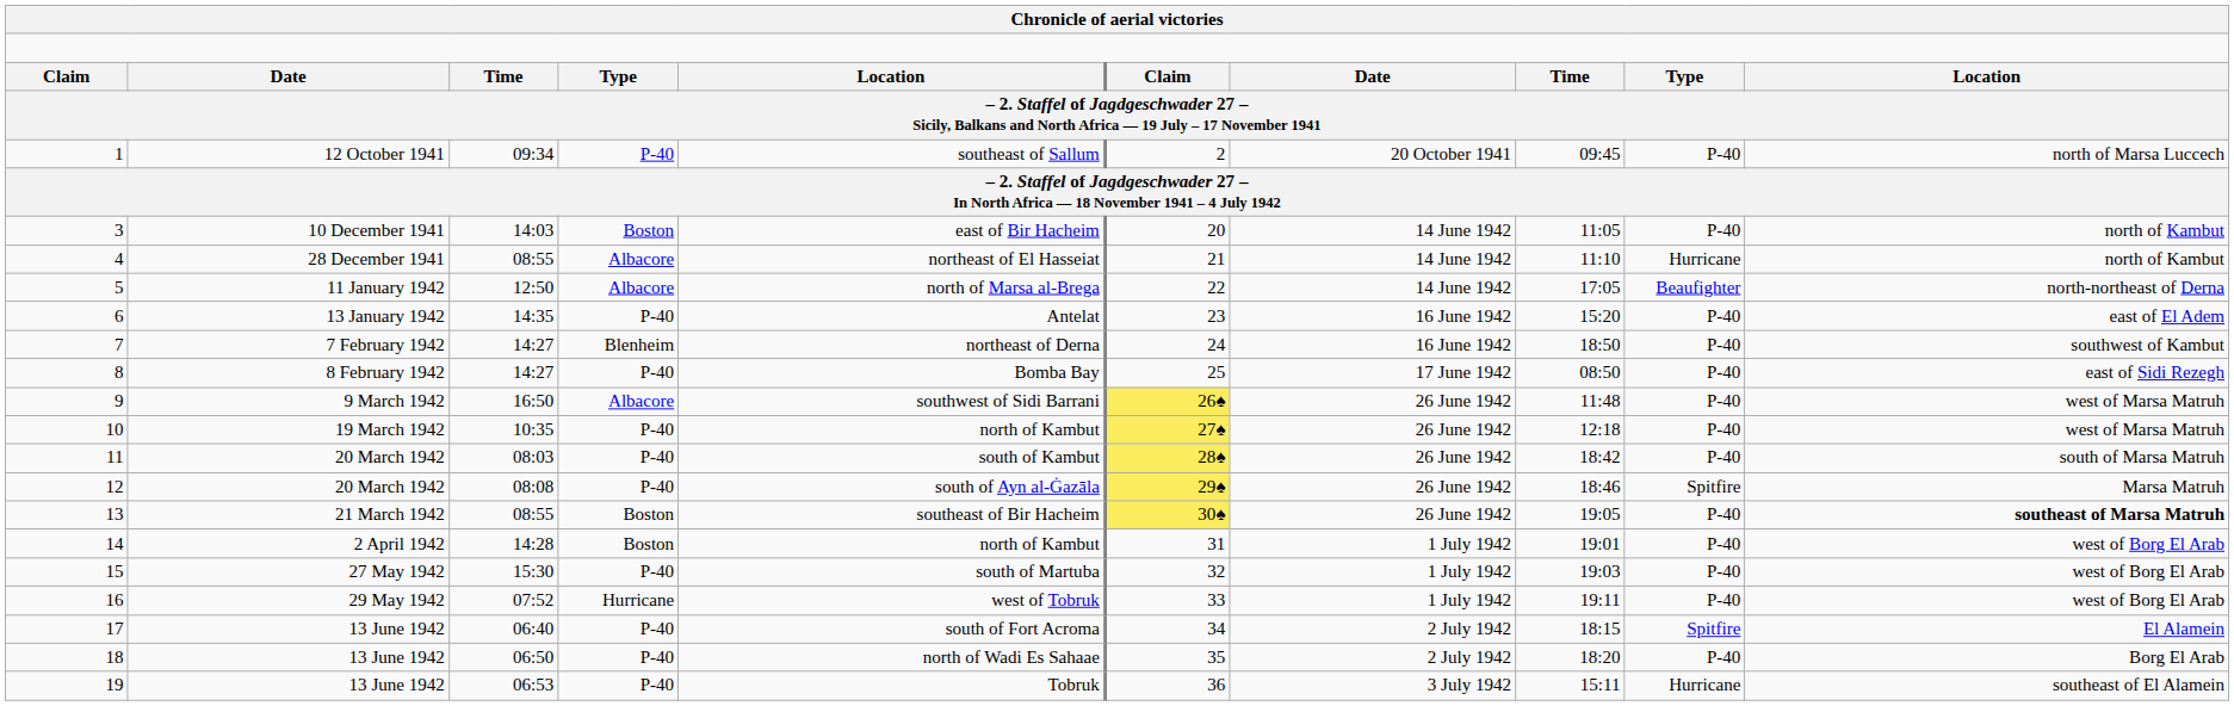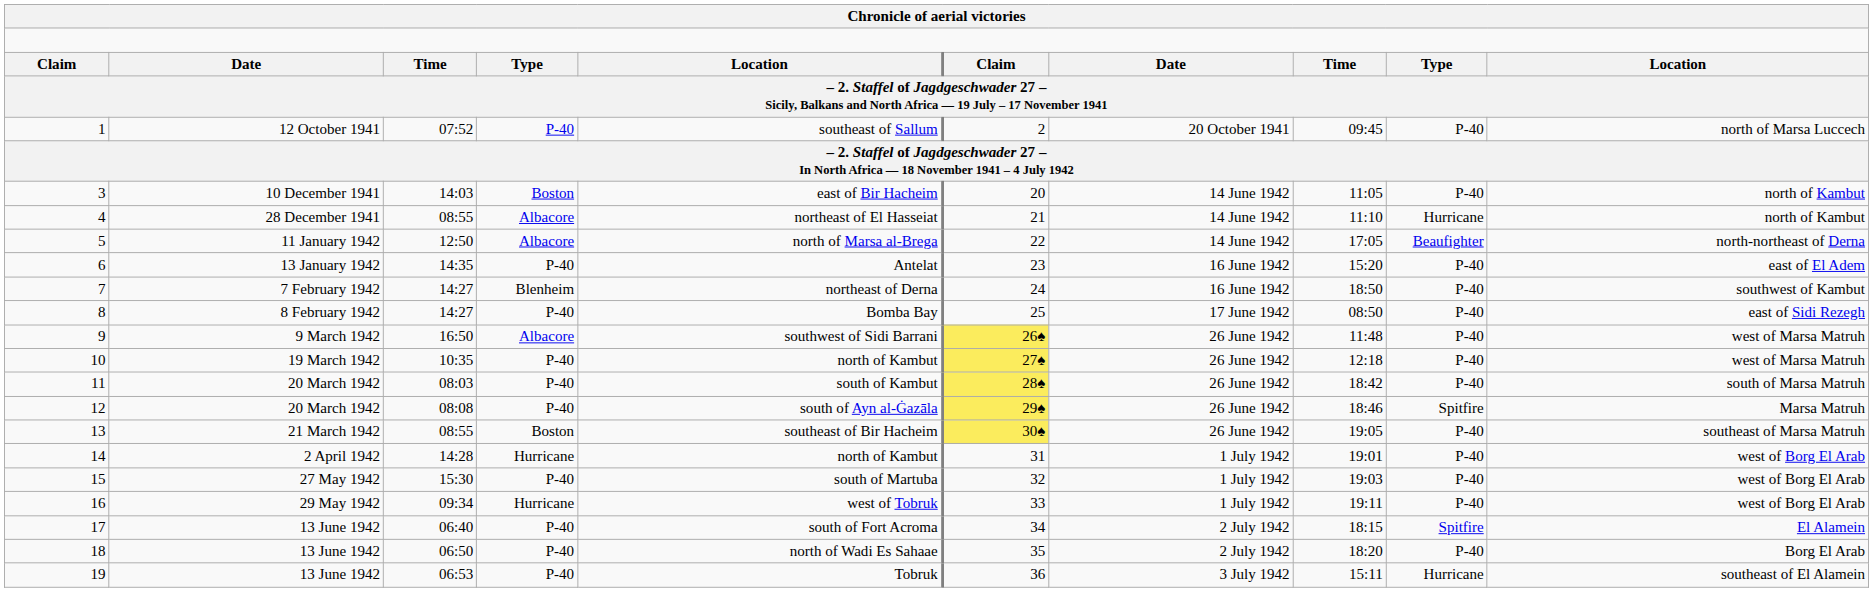 <table class="wikitable plainrowheaders collapsible" style="margin-left: auto; margin-right: auto; border: none; text-align:right; width: 100%;">
 <tr>
 <th colspan="10">Chronicle of aerial victories</th>
 </tr>
 <tr>
 <td colspan="10" style="text-align: left;"><br></td>
 </tr>
 <tr>
 <th scope="col">Claim</th>
 <th scope="col">Date</th>
 <th scope="col">Time</th>
 <th scope="col" width="100px">Type</th>
 <th scope="col">Location</th>
 <th scope="col" style="border-left: 3px solid grey;">Claim</th>
 <th scope="col">Date</th>
 <th scope="col">Time</th>
 <th scope="col" width="100px">Type</th>
 <th scope="col">Location</th>
 </tr>
 <tr>
 <th colspan="10">– 2. <em>Staffel</em> of <em>Jagdgeschwader</em> 27 –<br><small>Sicily, Balkans and North Africa — 19 July – 17 November 1941</small></th>
 </tr>
 <tr>
 <td>1</td>
 <td>12 October 1941</td>
-<td>09:34</td>
+<td>07:52</td>
 <td><a href='#'>P-40</a></td>
 <td>southeast of <a href='#'>Sallum</a></td>
 <td style="border-left: 3px solid grey;">2</td>
 <td>20 October 1941</td>
 <td>09:45</td>
 <td>P-40</td>
 <td> north of Marsa Luccech</td>
 </tr>
 <tr>
 <th colspan="10">– 2. <em>Staffel</em> of <em>Jagdgeschwader</em> 27 –<br><small>In North Africa — 18 November 1941 – 4 July 1942</small></th>
 </tr>
 <tr>
 <td>3</td>
 <td>10 December 1941</td>
 <td>14:03</td>
 <td><a href='#'>Boston</a></td>
 <td> east of <a href='#'>Bir Hacheim</a></td>
 <td style="border-left: 3px solid grey;">20</td>
 <td>14 June 1942</td>
 <td>11:05</td>
 <td>P-40</td>
 <td>north of <a href='#'>Kambut</a></td>
 </tr>
 <tr>
 <td>4</td>
 <td>28 December 1941</td>
 <td>08:55</td>
 <td><a href='#'>Albacore</a></td>
 <td>northeast of El Hasseiat</td>
 <td style="border-left: 3px solid grey;">21</td>
 <td>14 June 1942</td>
 <td>11:10</td>
 <td>Hurricane</td>
 <td>north of Kambut</td>
 </tr>
 <tr>
 <td>5</td>
 <td>11 January 1942</td>
 <td>12:50</td>
 <td><a href='#'>Albacore</a></td>
 <td>north of <a href='#'>Marsa al-Brega</a></td>
 <td style="border-left: 3px solid grey;">22</td>
 <td>14 June 1942</td>
 <td>17:05</td>
 <td><a href='#'>Beaufighter</a></td>
 <td>north-northeast of <a href='#'>Derna</a></td>
 </tr>
 <tr>
 <td>6</td>
 <td>13 January 1942</td>
 <td>14:35</td>
 <td>P-40</td>
 <td>Antelat</td>
 <td style="border-left: 3px solid grey;">23</td>
 <td>16 June 1942</td>
 <td>15:20</td>
 <td>P-40</td>
 <td>east of <a href='#'>El Adem</a></td>
 </tr>
 <tr>
 <td>7</td>
 <td>7 February 1942</td>
 <td>14:27</td>
 <td>Blenheim</td>
 <td>northeast of Derna</td>
 <td style="border-left: 3px solid grey;">24</td>
 <td>16 June 1942</td>
 <td>18:50</td>
 <td>P-40</td>
 <td>southwest of Kambut</td>
 </tr>
 <tr>
 <td>8</td>
 <td>8 February 1942</td>
 <td>14:27</td>
 <td>P-40</td>
 <td>Bomba Bay</td>
 <td style="border-left: 3px solid grey;">25</td>
 <td>17 June 1942</td>
 <td>08:50</td>
 <td>P-40</td>
 <td>east of <a href='#'>Sidi Rezegh</a></td>
 </tr>
 <tr>
 <td>9</td>
 <td>9 March 1942</td>
 <td>16:50</td>
 <td><a href='#'>Albacore</a></td>
 <td>southwest of Sidi Barrani</td>
 <td style="border-left: 3px solid grey; background:#fbec5d;">26♠</td>
 <td>26 June 1942</td>
 <td>11:48</td>
 <td>P-40</td>
 <td>west of Marsa Matruh</td>
 </tr>
 <tr>
 <td>10</td>
 <td>19 March 1942</td>
 <td>10:35</td>
 <td>P-40</td>
 <td>north of Kambut</td>
 <td style="border-left: 3px solid grey; background:#fbec5d;">27♠</td>
 <td>26 June 1942</td>
 <td>12:18</td>
 <td>P-40</td>
 <td>west of Marsa Matruh</td>
 </tr>
 <tr>
 <td>11</td>
 <td>20 March 1942</td>
 <td>08:03</td>
 <td>P-40</td>
 <td>south of Kambut</td>
 <td style="border-left: 3px solid grey; background:#fbec5d;">28♠</td>
 <td>26 June 1942</td>
 <td>18:42</td>
 <td>P-40</td>
 <td>south of Marsa Matruh</td>
 </tr>
 <tr>
 <td>12</td>
 <td>20 March 1942</td>
 <td>08:08</td>
 <td>P-40</td>
 <td>south of <a href='#'>Ayn al-Ġazāla</a></td>
 <td style="border-left: 3px solid grey; background:#fbec5d;">29♠</td>
 <td>26 June 1942</td>
 <td>18:46</td>
 <td>Spitfire</td>
 <td>Marsa Matruh</td>
 </tr>
 <tr>
 <td>13</td>
 <td>21 March 1942</td>
 <td>08:55</td>
 <td>Boston</td>
 <td>southeast of Bir Hacheim</td>
 <td style="border-left: 3px solid grey; background:#fbec5d;">30♠</td>
 <td>26 June 1942</td>
 <td>19:05</td>
 <td>P-40</td>
-<td><strong>southeast of Marsa Matruh</strong></td>
+<td>southeast of Marsa Matruh</td>
 </tr>
 <tr>
 <td>14</td>
 <td>2 April 1942</td>
 <td>14:28</td>
-<td>Boston</td>
+<td>Hurricane</td>
 <td>north of Kambut</td>
 <td style="border-left: 3px solid grey;">31</td>
 <td>1 July 1942</td>
 <td>19:01</td>
 <td>P-40</td>
 <td>west of <a href='#'>Borg El Arab</a></td>
 </tr>
 <tr>
 <td>15</td>
 <td>27 May 1942</td>
 <td>15:30</td>
 <td>P-40</td>
 <td>south of Martuba</td>
 <td style="border-left: 3px solid grey;">32</td>
 <td>1 July 1942</td>
 <td>19:03</td>
 <td>P-40</td>
 <td>west of Borg El Arab</td>
 </tr>
 <tr>
 <td>16</td>
 <td>29 May 1942</td>
-<td>07:52</td>
+<td>09:34</td>
 <td>Hurricane</td>
 <td>west of <a href='#'>Tobruk</a></td>
 <td style="border-left: 3px solid grey;">33</td>
 <td>1 July 1942</td>
 <td>19:11</td>
 <td>P-40</td>
 <td>west of Borg El Arab</td>
 </tr>
 <tr>
 <td>17</td>
 <td>13 June 1942</td>
 <td>06:40</td>
 <td>P-40</td>
 <td>south of Fort Acroma</td>
 <td style="border-left: 3px solid grey;">34</td>
 <td>2 July 1942</td>
 <td>18:15</td>
 <td><a href='#'>Spitfire</a></td>
 <td><a href='#'>El Alamein</a></td>
 </tr>
 <tr>
 <td>18</td>
 <td>13 June 1942</td>
 <td>06:50</td>
 <td>P-40</td>
 <td>north of Wadi Es Sahaae</td>
 <td style="border-left: 3px solid grey;">35</td>
 <td>2 July 1942</td>
 <td>18:20</td>
 <td>P-40</td>
 <td>Borg El Arab</td>
 </tr>
 <tr>
 <td>19</td>
 <td>13 June 1942</td>
 <td>06:53</td>
 <td>P-40</td>
 <td>Tobruk</td>
 <td style="border-left: 3px solid grey;">36</td>
 <td>3 July 1942</td>
 <td>15:11</td>
 <td>Hurricane</td>
 <td>southeast of El Alamein</td>
 </tr>
 </table>
